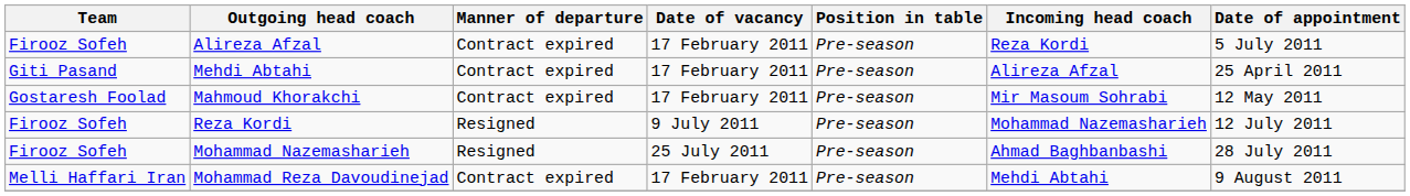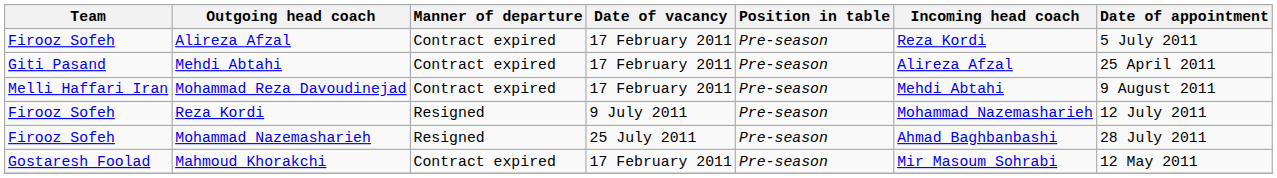 <table class="wikitable sortable">
 <tr>
 <th>Team</th>
 <th>Outgoing head coach</th>
 <th>Manner of departure</th>
 <th>Date of vacancy</th>
 <th>Position in table</th>
 <th>Incoming head coach</th>
 <th>Date of appointment</th>
 </tr>
 <tr>
 <td><a href='#'>Firooz Sofeh</a></td>
 <td> <a href='#'>Alireza Afzal</a></td>
 <td>Contract expired</td>
 <td>17 February 2011</td>
 <td><em>Pre-season</em></td>
 <td> <a href='#'>Reza Kordi</a></td>
 <td>5 July 2011</td>
 </tr>
 <tr>
 <td><a href='#'>Giti Pasand</a></td>
 <td> <a href='#'>Mehdi Abtahi</a></td>
 <td>Contract expired</td>
 <td>17 February 2011</td>
 <td><em>Pre-season</em></td>
 <td> <a href='#'>Alireza Afzal</a></td>
 <td>25 April 2011</td>
 </tr>
 <tr>
-<td><a href='#'>Gostaresh Foolad</a></td>
-<td> <a href='#'>Mahmoud Khorakchi</a></td>
+<td><a href='#'>Melli Haffari Iran</a></td>
+<td> <a href='#'>Mohammad Reza Davoudinejad</a></td>
 <td>Contract expired</td>
 <td>17 February 2011</td>
 <td><em>Pre-season</em></td>
-<td> <a href='#'>Mir Masoum Sohrabi</a></td>
-<td>12 May 2011</td>
+<td> <a href='#'>Mehdi Abtahi</a></td>
+<td>9 August 2011</td>
 </tr>
 <tr>
 <td><a href='#'>Firooz Sofeh</a></td>
 <td> <a href='#'>Reza Kordi</a></td>
 <td>Resigned</td>
 <td>9 July 2011</td>
 <td><em>Pre-season</em></td>
 <td> <a href='#'>Mohammad Nazemasharieh</a></td>
 <td>12 July 2011</td>
 </tr>
 <tr>
 <td><a href='#'>Firooz Sofeh</a></td>
 <td> <a href='#'>Mohammad Nazemasharieh</a></td>
 <td>Resigned</td>
 <td>25 July 2011</td>
 <td><em>Pre-season</em></td>
 <td> <a href='#'>Ahmad Baghbanbashi</a></td>
 <td>28 July 2011</td>
 </tr>
 <tr>
-<td><a href='#'>Melli Haffari Iran</a></td>
-<td> <a href='#'>Mohammad Reza Davoudinejad</a></td>
+<td><a href='#'>Gostaresh Foolad</a></td>
+<td> <a href='#'>Mahmoud Khorakchi</a></td>
 <td>Contract expired</td>
 <td>17 February 2011</td>
 <td><em>Pre-season</em></td>
-<td> <a href='#'>Mehdi Abtahi</a></td>
-<td>9 August 2011</td>
+<td> <a href='#'>Mir Masoum Sohrabi</a></td>
+<td>12 May 2011</td>
 </tr>
 <tr>
 </tr>
 </table>
